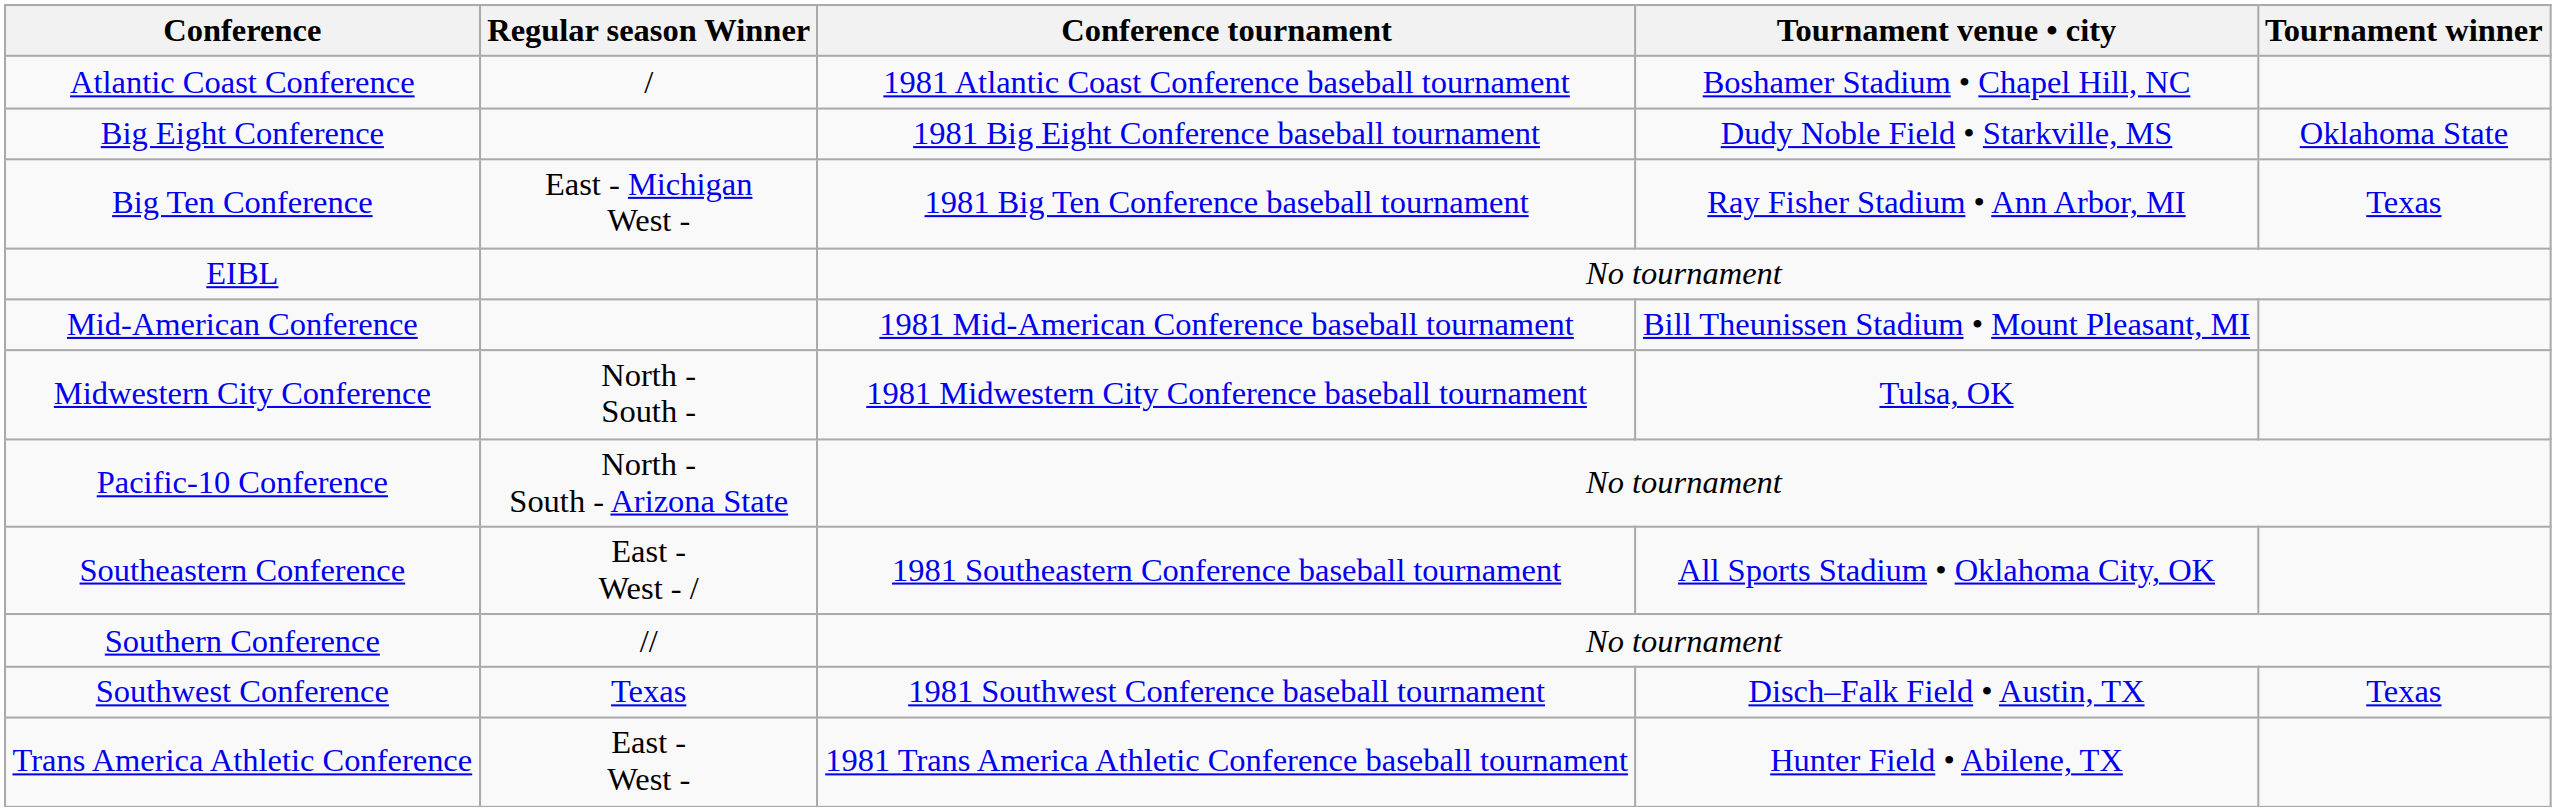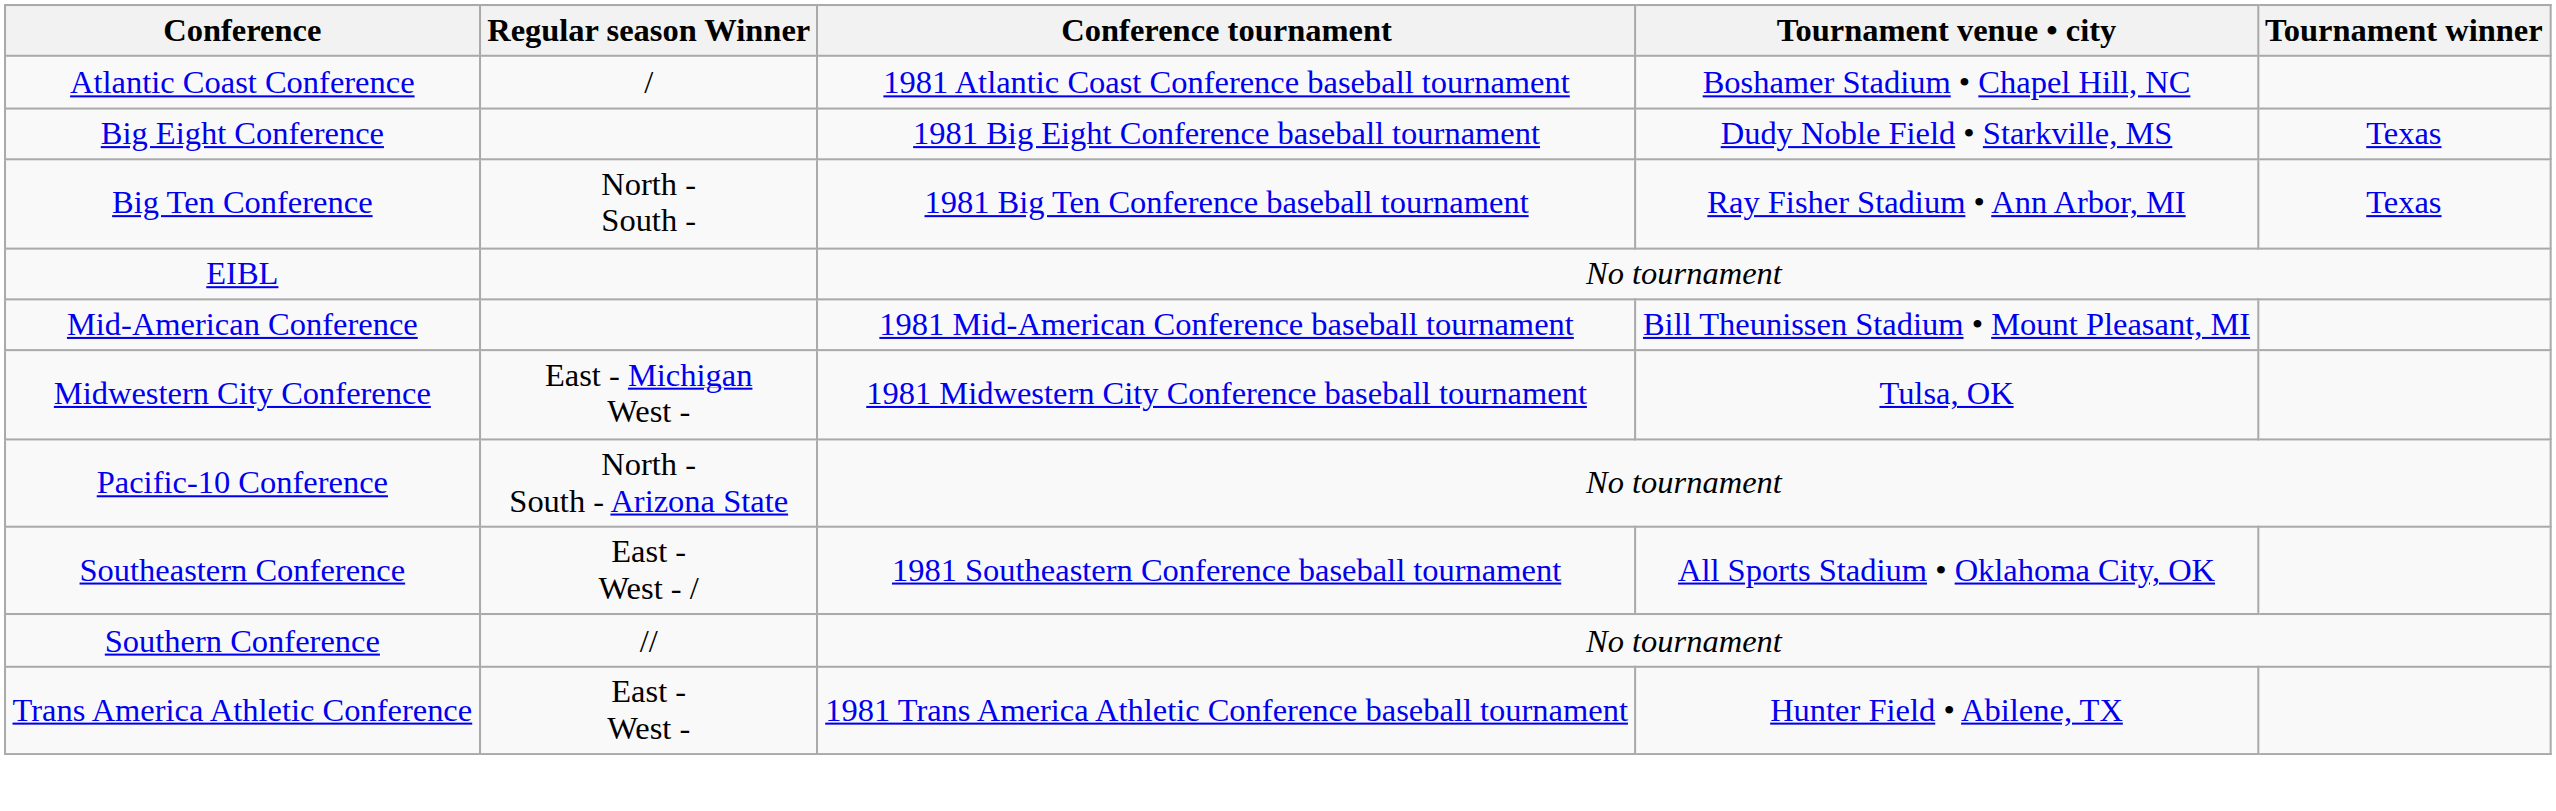 <table class="wikitable" style="text-align:center;">
 <tr>
 <th>Conference</th>
 <th>Regular season Winner</th>
 <th>Conference tournament</th>
 <th>Tournament venue • city</th>
 <th>Tournament winner</th>
 </tr>
 <tr>
 <td><a href='#'>Atlantic Coast Conference</a></td>
 <td>/</td>
 <td><a href='#'>1981 Atlantic Coast Conference baseball tournament</a></td>
 <td><a href='#'>Boshamer Stadium</a> • <a href='#'>Chapel Hill, NC</a></td>
 <td></td>
 </tr>
 <tr>
 <td><a href='#'>Big Eight Conference</a></td>
 <td></td>
 <td><a href='#'>1981 Big Eight Conference baseball tournament</a></td>
 <td><a href='#'>Dudy Noble Field</a> • <a href='#'>Starkville, MS</a></td>
-<td><a href='#'>Oklahoma State</a></td>
+<td><a href='#'>Texas</a></td>
 </tr>
 <tr>
 <td><a href='#'>Big Ten Conference</a></td>
-<td>East - <a href='#'>Michigan</a><br>West - </td>
+<td>North - <br>South - </td>
 <td><a href='#'>1981 Big Ten Conference baseball tournament</a></td>
 <td><a href='#'>Ray Fisher Stadium</a> • <a href='#'>Ann Arbor, MI</a></td>
 <td><a href='#'>Texas</a></td>
 </tr>
 <tr>
 <td><a href='#'>EIBL</a></td>
 <td></td>
 <td colspan=3><em>No tournament</em></td>
 </tr>
 <tr>
 <td><a href='#'>Mid-American Conference</a></td>
 <td></td>
 <td><a href='#'>1981 Mid-American Conference baseball tournament</a></td>
 <td><a href='#'>Bill Theunissen Stadium</a> • <a href='#'>Mount Pleasant, MI</a></td>
 <td></td>
 </tr>
 <tr>
 <td><a href='#'>Midwestern City Conference</a></td>
-<td>North - <br>South - </td>
+<td>East - <a href='#'>Michigan</a><br>West - </td>
 <td><a href='#'>1981 Midwestern City Conference baseball tournament</a></td>
 <td><a href='#'>Tulsa, OK</a></td>
 <td></td>
 </tr>
 <tr>
 <td><a href='#'>Pacific-10 Conference</a></td>
 <td>North - <br>South - <a href='#'>Arizona State</a></td>
 <td colspan=3><em>No tournament</em></td>
 </tr>
 <tr>
 <td><a href='#'>Southeastern Conference</a></td>
 <td>East - <br>West - /</td>
 <td><a href='#'>1981 Southeastern Conference baseball tournament</a></td>
 <td><a href='#'>All Sports Stadium</a> • <a href='#'>Oklahoma City, OK</a></td>
 <td></td>
 </tr>
 <tr>
 <td><a href='#'>Southern Conference</a></td>
 <td>//</td>
 <td colspan=3><em>No tournament</em></td>
 </tr>
 <tr>
-<td><a href='#'>Southwest Conference</a></td>
-<td><a href='#'>Texas</a></td>
-<td><a href='#'>1981 Southwest Conference baseball tournament</a></td>
-<td><a href='#'>Disch–Falk Field</a> • <a href='#'>Austin, TX</a></td>
-<td><a href='#'>Texas</a></td>
-</tr>
-<tr>
 <td><a href='#'>Trans America Athletic Conference</a></td>
 <td>East - <br>West - </td>
 <td><a href='#'>1981 Trans America Athletic Conference baseball tournament</a></td>
 <td><a href='#'>Hunter Field</a> • <a href='#'>Abilene, TX</a></td>
 <td></td>
 </tr>
 </table>
